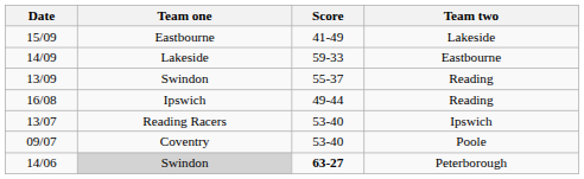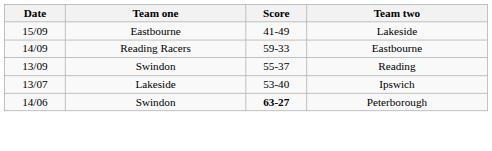 <table class="wikitable" style="text-align: center">
 <tr>
 <th width=80>Date</th>
 <th width=250>Team one</th>
 <th width=80>Score</th>
 <th width=250>Team two</th>
 </tr>
 <tr>
 <td>15/09</td>
 <td>Eastbourne</td>
 <td>41-49</td>
 <td>Lakeside</td>
 </tr>
 <tr>
 <td>14/09</td>
-<td>Lakeside</td>
+<td>Reading Racers</td>
 <td>59-33</td>
 <td>Eastbourne</td>
 </tr>
 <tr>
 <td>13/09</td>
 <td>Swindon</td>
 <td>55-37</td>
 <td>Reading</td>
 </tr>
 <tr>
-<td>16/08</td>
-<td>Ipswich</td>
-<td>49-44</td>
-<td>Reading</td>
-</tr>
-<tr>
 <td>13/07</td>
-<td>Reading Racers</td>
+<td>Lakeside</td>
 <td>53-40</td>
 <td>Ipswich</td>
 </tr>
 <tr>
-<td>09/07</td>
-<td>Coventry</td>
-<td>53-40</td>
-<td>Poole</td>
-</tr>
-<tr>
 <td>14/06</td>
-<td style="background: lightgrey;">Swindon</td>
+<td>Swindon</td>
 <td><strong>63-27</strong></td>
 <td>Peterborough</td>
 </tr>
 </table>
